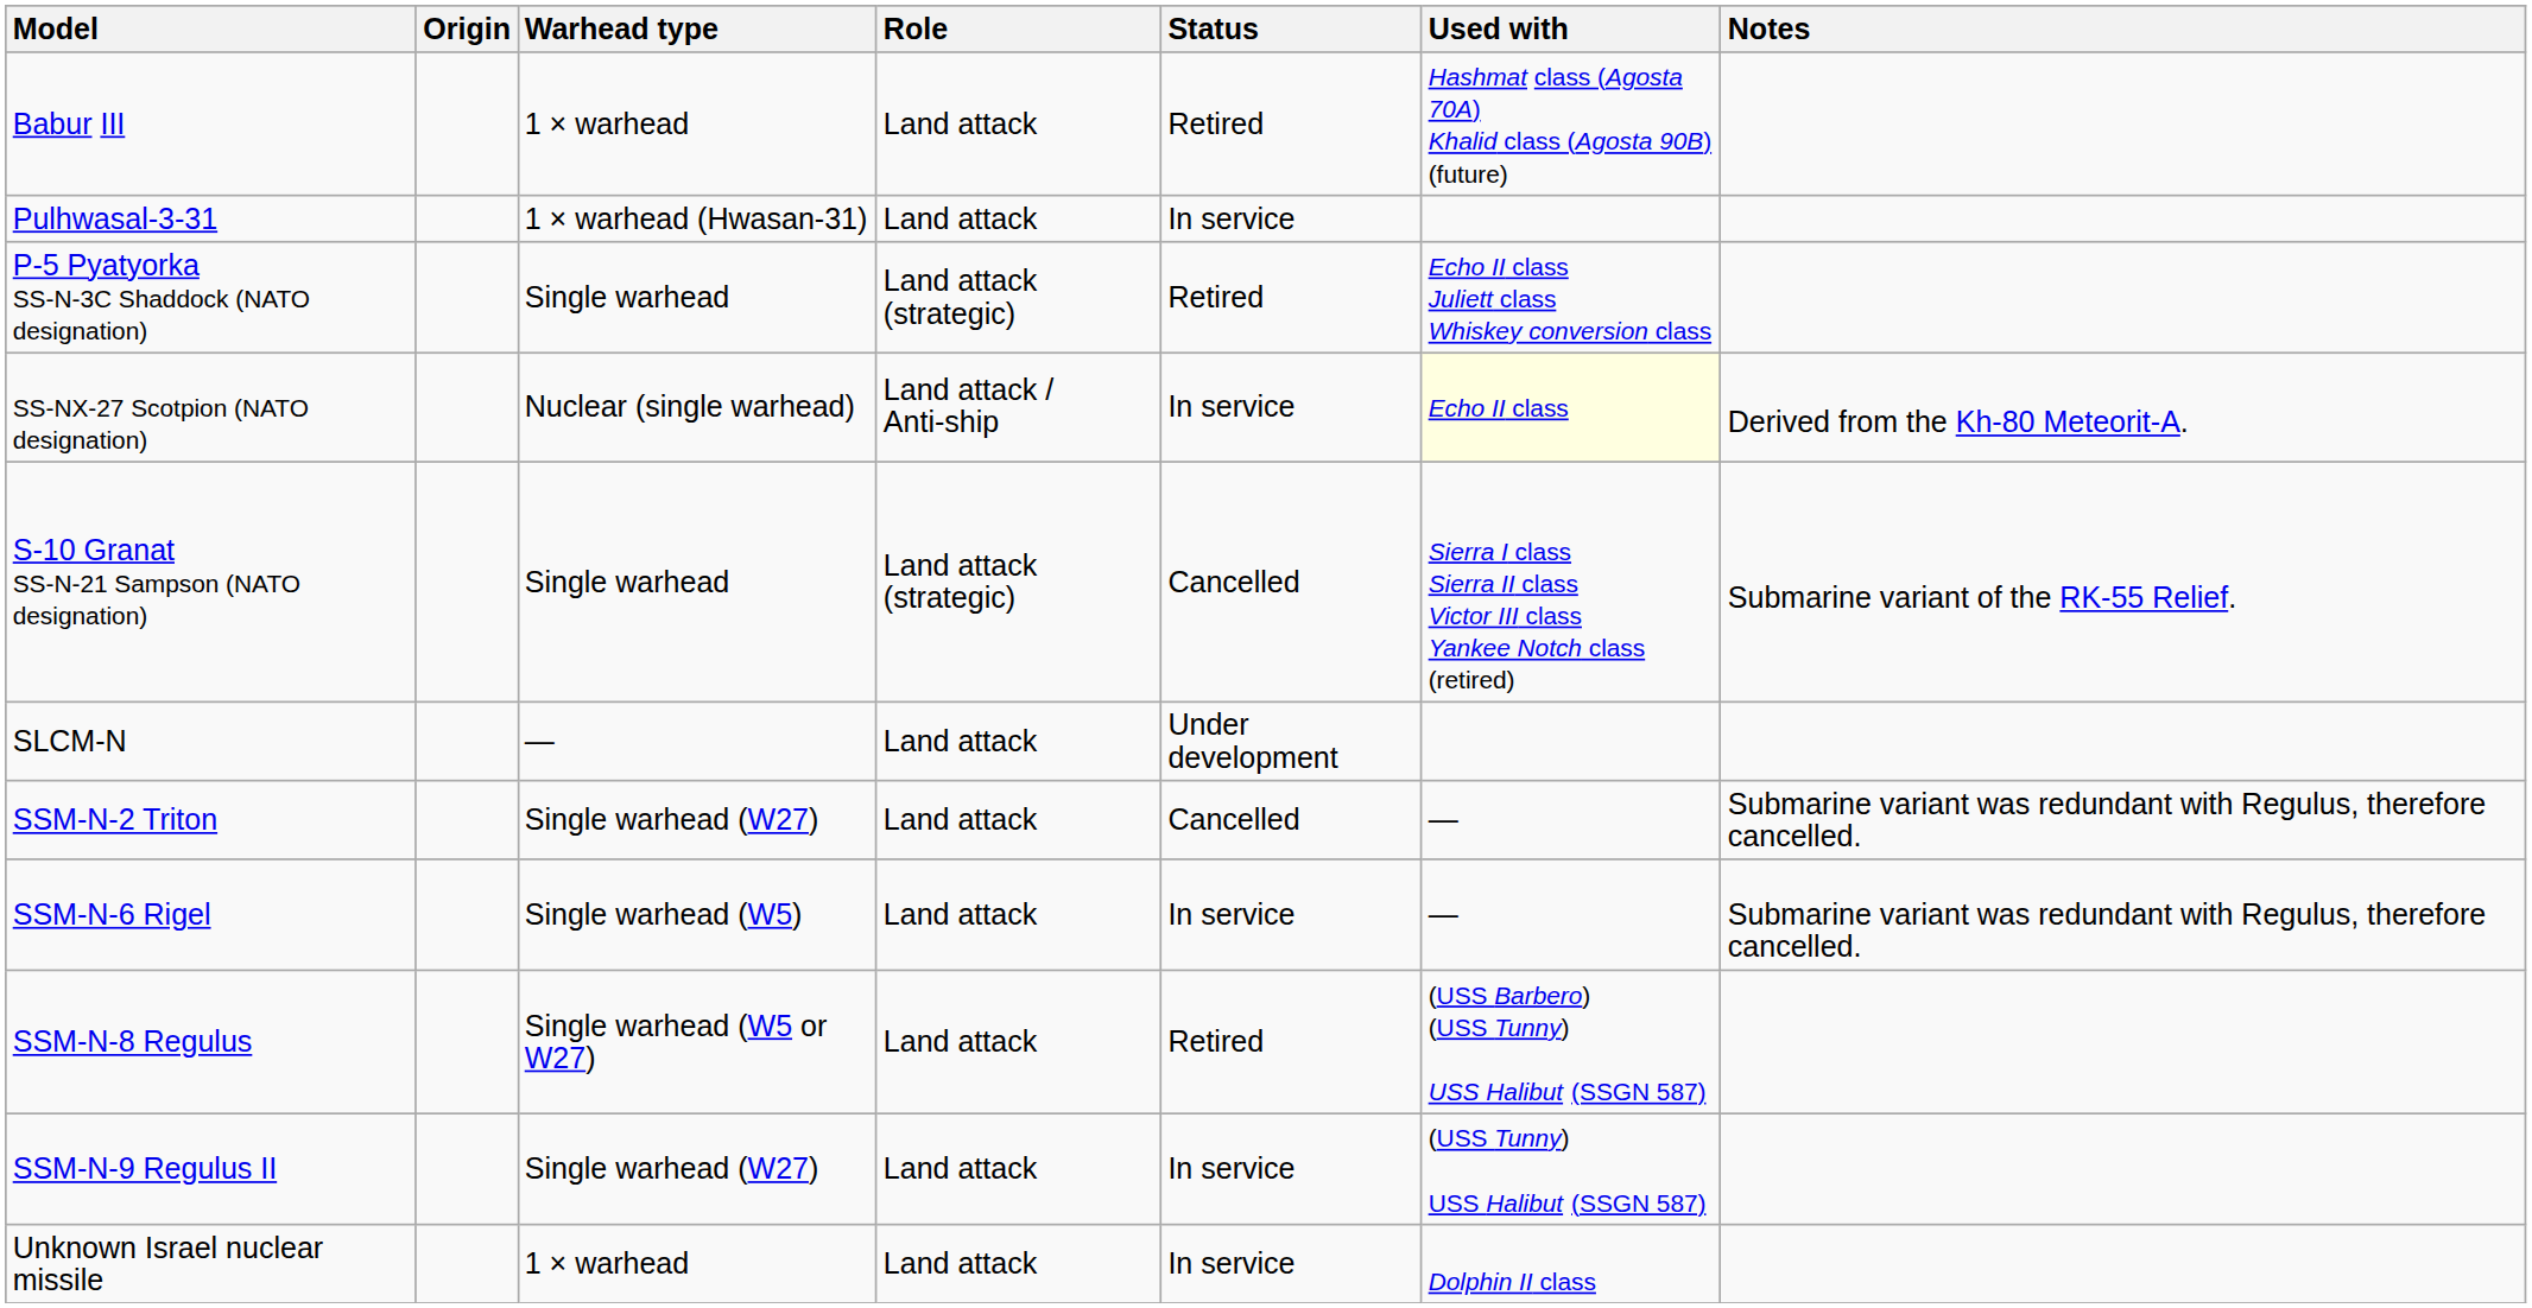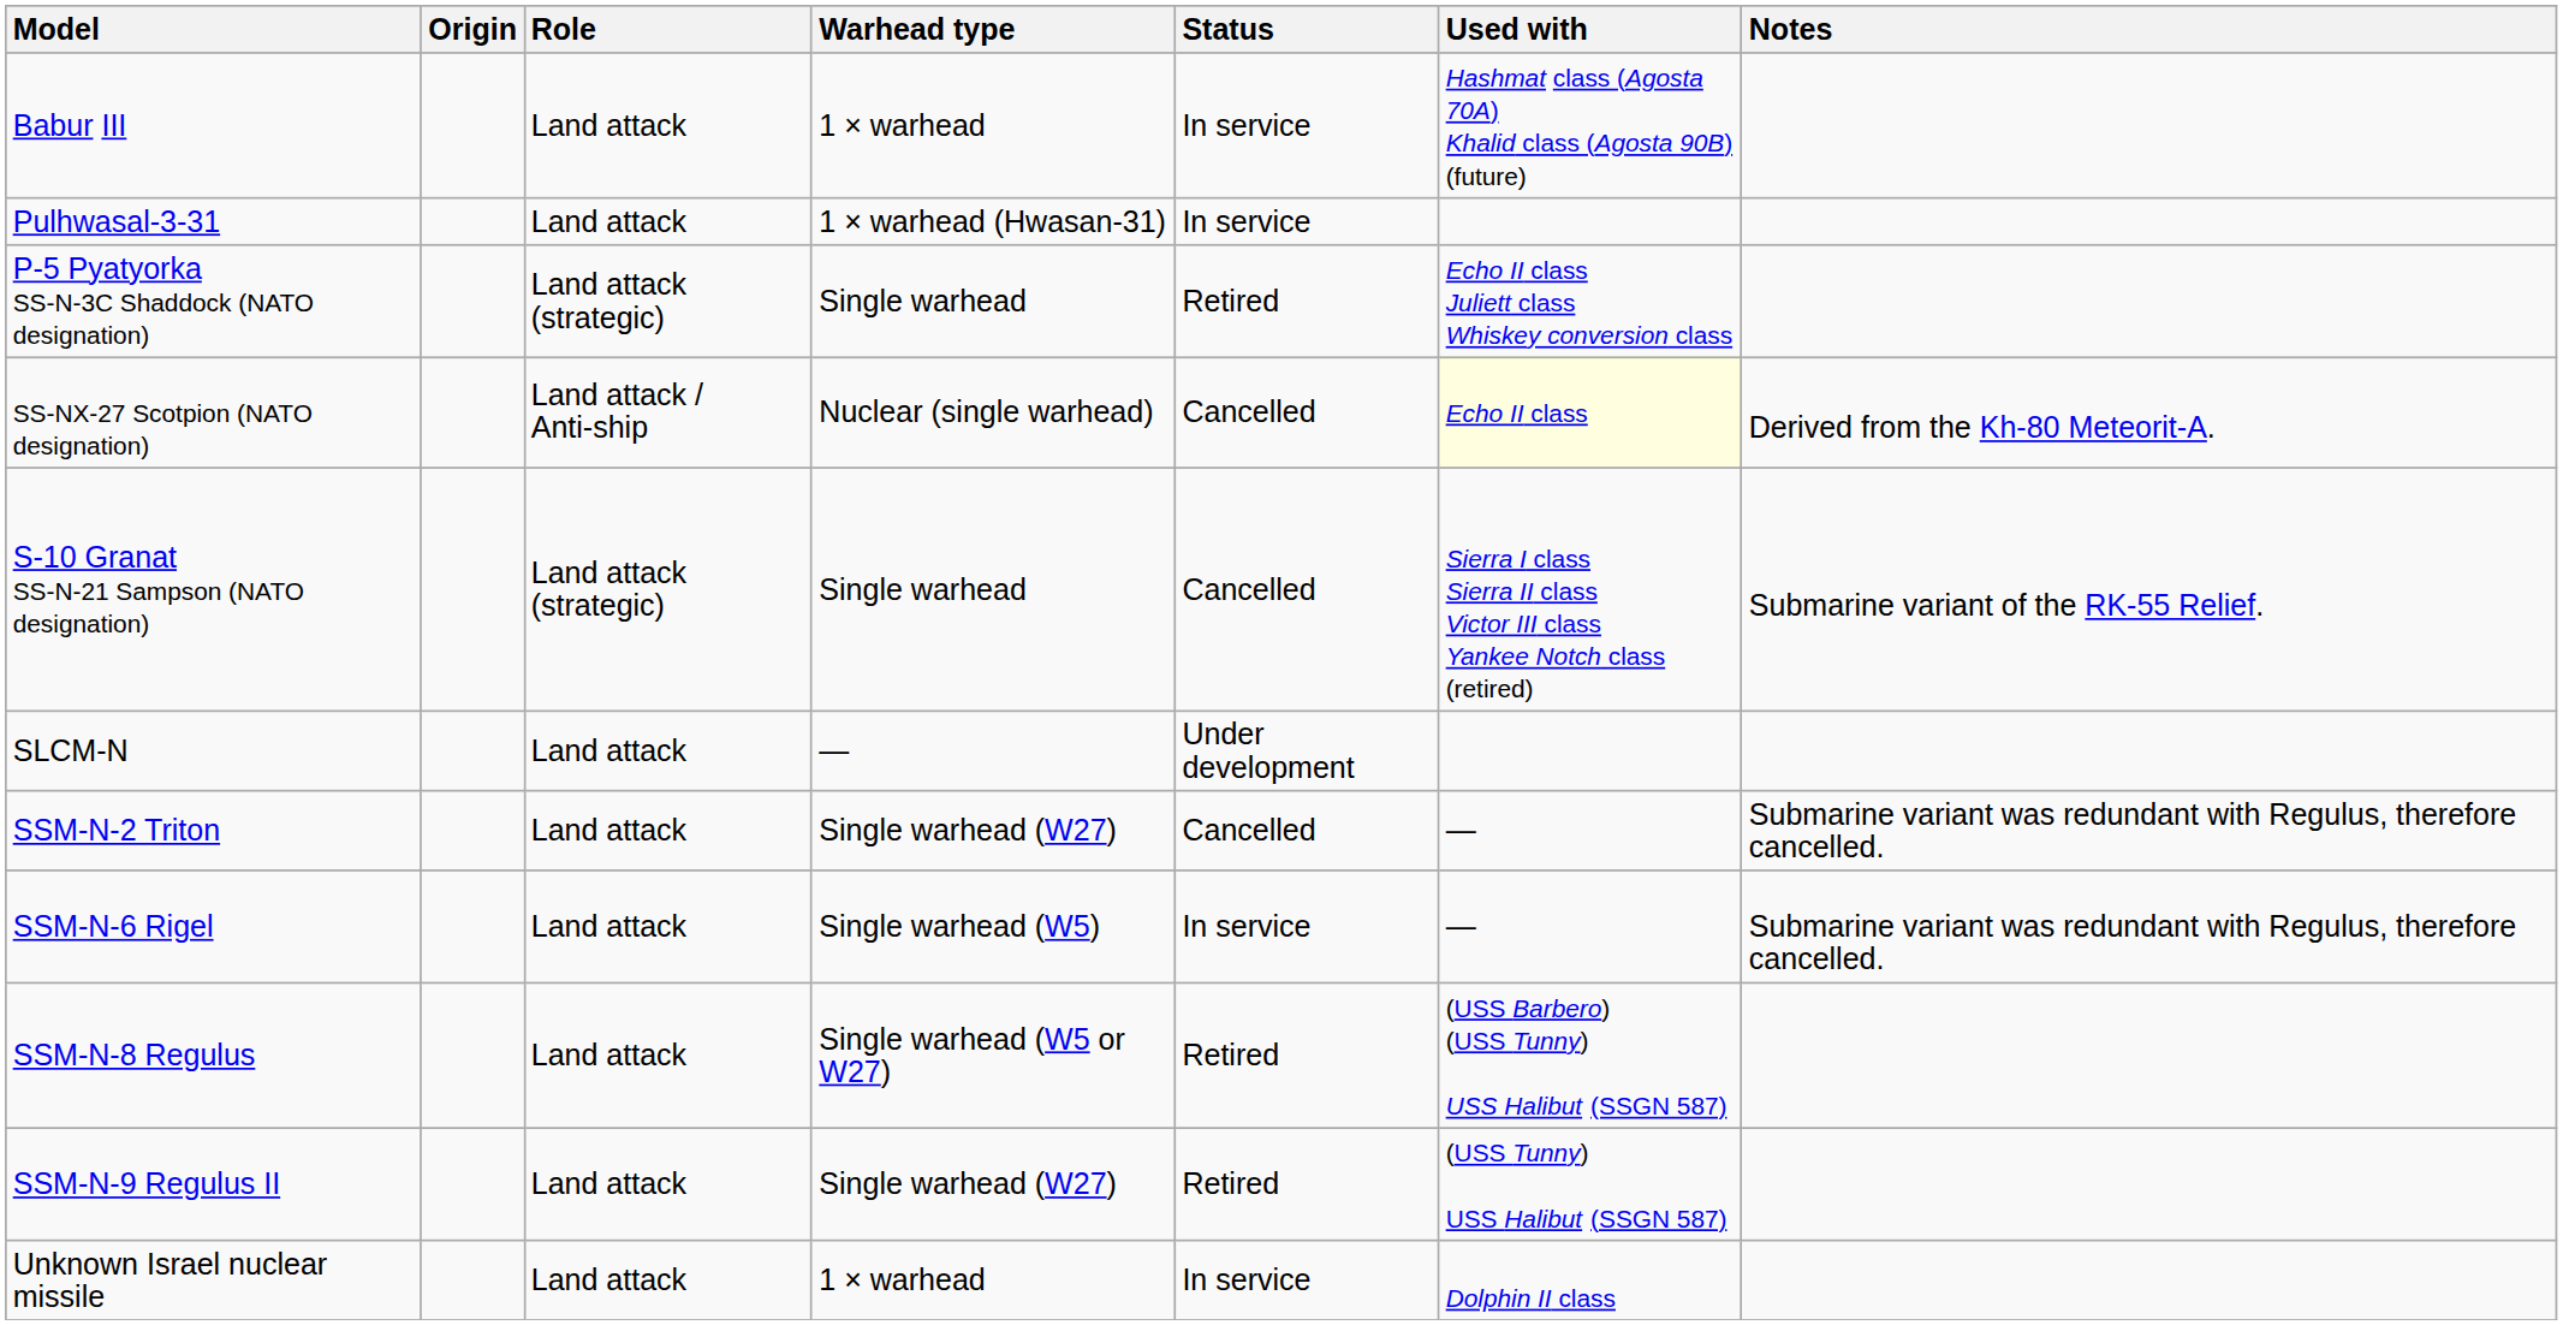 <table class="wikitable sortable" style="font-size: 92%;">
 <tr>
 <th style="text-align: left">Model</th>
 <th style="text-align: left">Origin</th>
+<th style="text-align: left">Role</th>
 <th style="text-align: left">Warhead type</th>
-<th style="text-align: left">Role</th>
 <th style="text-align: left">Status</th>
 <th style="text-align: left">Used with</th>
 <th style="text-align: left">Notes</th>
 </tr>
 <tr>
 <td><a href='#'>Babur</a> <a href='#'>III</a></td>
 <td></td>
+<td>Land attack</td>
 <td>1 × warhead</td>
-<td>Land attack</td>
-<td>Retired</td>
+<td>In service</td>
 <td><small><em><a href='#'>Hashmat</a></em> <a href='#'>class (<em>Agosta 70A</em>)</a></small><br><small><a href='#'><em>Khalid</em> class (<em>Agosta 90B</em>)</a></small><br><small> (future)</small></td>
 <td></td>
 </tr>
 <tr>
 <td><a href='#'>Pulhwasal-3-31</a></td>
 <td></td>
+<td>Land attack</td>
 <td>1 × warhead (Hwasan-31)</td>
-<td>Land attack</td>
 <td>In service</td>
 <td><small></small></td>
 <td></td>
 </tr>
 <tr>
 <td><a href='#'>P-5 Pyatyorka</a><br><small>SS-N-3C Shaddock (NATO designation)</small></td>
 <td></td>
+<td>Land attack (strategic)</td>
 <td>Single warhead</td>
-<td>Land attack (strategic)</td>
 <td>Retired</td>
 <td><a href='#'><small><em>Echo II</em> class</small></a><br><a href='#'><small><em>Juliett</em> class</small></a><br><a href='#'><small><em>Whiskey conversion</em> class</small></a></td>
 <td></td>
 </tr>
 <tr>
 <td><br><small>SS-NX-27 Scotpion (NATO designation)</small></td>
 <td></td>
+<td>Land attack /<br>Anti-ship</td>
 <td>Nuclear (single warhead)</td>
-<td>Land attack /<br>Anti-ship</td>
-<td>In service</td>
+<td>Cancelled</td>
 <td style="background: lightyellow;"><a href='#'><small><em>Echo II</em> class</small></a></td>
 <td><br>Derived from the <a href='#'>Kh-80 Meteorit-A</a>.</td>
 </tr>
 <tr>
 <td><a href='#'>S-10 Granat</a><br><small>SS-N-21 Sampson (NATO designation)</small></td>
 <td></td>
+<td>Land attack (strategic)</td>
 <td>Single warhead</td>
-<td>Land attack (strategic)</td>
 <td>Cancelled</td>
 <td><small></small><br><small></small><br><a href='#'><small><em>Sierra I</em> class</small></a><br><a href='#'><small><em>Sierra II</em> class</small></a><br><a href='#'><small><em>Victor III</em> class</small></a><br><a href='#'><small><em>Yankee Notch</em> class</small></a><small> (retired)</small></td>
 <td><br>Submarine variant of the <a href='#'>RK-55 Relief</a>.</td>
 </tr>
 <tr>
 <td>SLCM-N</td>
 <td></td>
+<td>Land attack</td>
 <td>—</td>
-<td>Land attack</td>
 <td>Under development</td>
 <td><small></small><br><small></small></td>
 <td></td>
 </tr>
 <tr>
 <td><a href='#'>SSM-N-2 Triton</a></td>
 <td></td>
+<td>Land attack</td>
 <td>Single warhead (<a href='#'>W27</a>)</td>
-<td>Land attack</td>
 <td>Cancelled</td>
 <td>—</td>
 <td>Submarine variant was redundant with Regulus, therefore cancelled.</td>
 </tr>
 <tr>
 <td><a href='#'>SSM-N-6 Rigel</a></td>
 <td></td>
+<td>Land attack</td>
 <td>Single warhead (<a href='#'>W5</a>)</td>
-<td>Land attack</td>
 <td>In service</td>
 <td>—</td>
 <td><br>Submarine variant was redundant with Regulus, therefore cancelled.</td>
 </tr>
 <tr>
 <td><a href='#'>SSM-N-8 Regulus</a></td>
 <td></td>
+<td>Land attack</td>
 <td>Single warhead (<a href='#'>W5</a> or <a href='#'>W27</a>)</td>
-<td>Land attack</td>
 <td>Retired</td>
 <td><small></small> <small>(<a href='#'>USS <em>Barbero</em></a>)</small><br><small> (<a href='#'>USS <em>Tunny</em></a>)</small><br><small></small><br><small><a href='#'><em>USS Halibut</em></a></small> <small><a href='#'>(SSGN 587)</a></small></td>
 <td></td>
 </tr>
 <tr>
 <td><a href='#'>SSM-N-9 Regulus II</a></td>
 <td></td>
+<td>Land attack</td>
 <td>Single warhead (<a href='#'>W27</a>)</td>
-<td>Land attack</td>
-<td>In service</td>
+<td>Retired</td>
 <td><small> (<a href='#'>USS <em>Tunny</em></a>)</small><br><small></small><br><small><a href='#'>USS <em>Halibut</em></a></small> <small><a href='#'>(SSGN 587)</a></small></td>
 <td></td>
 </tr>
 <tr>
 <td>Unknown Israel nuclear missile</td>
 <td></td>
+<td>Land attack</td>
 <td>1 × warhead</td>
-<td>Land attack</td>
 <td>In service</td>
 <td><small></small><br><a href='#'><small><em>Dolphin II</em> class</small></a></td>
 <td></td>
 </tr>
 </table>
